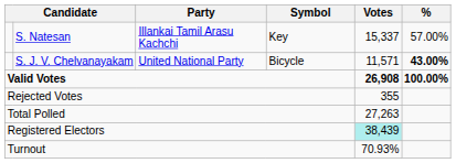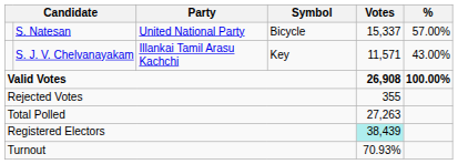 <table class="wikitable" border="1" style="text-align:right;">
 <tr>
 <th align=left colspan=2 width="180">Candidate</th>
 <th align=left width="180">Party</th>
 <th align=left width="120">Symbol</th>
 <th align=left width="60">Votes</th>
 <th align=left width="60">%</th>
 </tr>
 <tr>
 <td bgcolor=> </td>
 <td align=left><a href='#'>S. Natesan</a></td>
-<td align=left><a href='#'>Illankai Tamil Arasu Kachchi</a></td>
-<td align=left>Key</td>
+<td align=left><a href='#'>United National Party</a></td>
+<td align=left>Bicycle</td>
 <td>15,337</td>
 <td>57.00%</td>
 </tr>
 <tr>
 <td bgcolor=> </td>
 <td align=left><a href='#'>S. J. V. Chelvanayakam</a></td>
-<td align=left><a href='#'>United National Party</a></td>
-<td align=left>Bicycle</td>
+<td align=left><a href='#'>Illankai Tamil Arasu Kachchi</a></td>
+<td align=left>Key</td>
 <td>11,571</td>
-<td><strong>43.00%</strong></td>
+<td>43.00%</td>
 </tr>
 <tr>
 <td align=left colspan=4><strong>Valid Votes</strong></td>
 <td><strong>26,908</strong></td>
 <td><strong>100.00%</strong></td>
 </tr>
 <tr>
 <td align=left colspan=4>Rejected Votes</td>
 <td>355</td>
 <td></td>
 </tr>
 <tr>
 <td align=left colspan=4>Total Polled</td>
 <td>27,263</td>
 <td></td>
 </tr>
 <tr>
 <td align=left colspan=4>Registered Electors</td>
 <td style="background: paleturquoise;">38,439</td>
 <td></td>
 </tr>
 <tr>
 <td align=left colspan=4>Turnout</td>
 <td>70.93%</td>
 </tr>
 </table>
